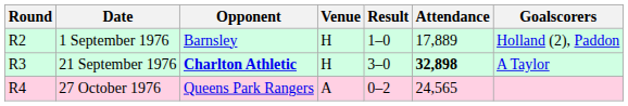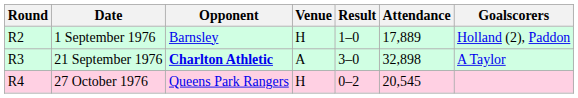 <table class="wikitable">
 <tr>
 <th>Round</th>
 <th>Date</th>
 <th>Opponent</th>
 <th>Venue</th>
 <th>Result</th>
 <th>Attendance</th>
 <th>Goalscorers</th>
 </tr>
 <tr style="background-color: #d0ffe3;">
 <td>R2</td>
 <td>1 September 1976</td>
 <td><a href='#'>Barnsley</a></td>
 <td>H</td>
 <td>1–0</td>
 <td>17,889</td>
 <td><a href='#'>Holland</a> (2), <a href='#'>Paddon</a></td>
 </tr>
 <tr style="background-color: #d0ffe3;">
 <td>R3</td>
 <td>21 September 1976</td>
 <td><strong><a href='#'>Charlton Athletic</a></strong></td>
-<td>H</td>
+<td>A</td>
 <td>3–0</td>
-<td><strong>32,898</strong></td>
+<td>32,898</td>
 <td><a href='#'>A Taylor</a></td>
 </tr>
 <tr style="background-color: #ffd0e3;">
 <td>R4</td>
 <td>27 October 1976</td>
 <td><a href='#'>Queens Park Rangers</a></td>
-<td>A</td>
+<td>H</td>
 <td>0–2</td>
-<td>24,565</td>
+<td>20,545</td>
 <td></td>
 </tr>
 </table>
